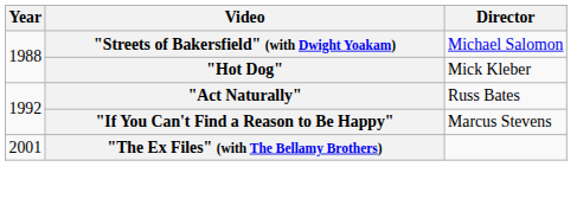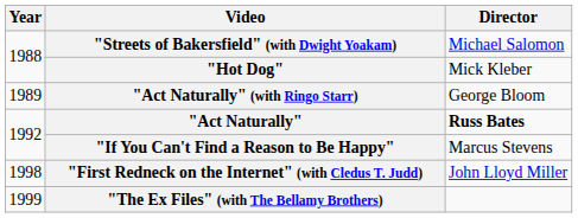 <table class="wikitable plainrowheaders">
 <tr>
 <th>Year</th>
 <th style="width:24em;">Video</th>
 <th>Director</th>
 </tr>
 <tr>
 <td rowspan="2">1988</td>
 <th scope="row">"Streets of Bakersfield" <small>(with <a href='#'>Dwight Yoakam</a>)</small></th>
 <td><a href='#'>Michael Salomon</a></td>
 </tr>
 <tr>
 <th scope="row">"Hot Dog"</th>
 <td>Mick Kleber</td>
 </tr>
 <tr>
+<td>1989</td>
+<th scope="row">"Act Naturally" <small>(with <a href='#'>Ringo Starr</a>)</small></th>
+<td>George Bloom</td>
+</tr>
+<tr>
 <td rowspan="2">1992</td>
 <th scope="row">"Act Naturally"</th>
-<td>Russ Bates</td>
+<td><strong>Russ Bates</strong></td>
 </tr>
 <tr>
 <th scope="row">"If You Can't Find a Reason to Be Happy"</th>
 <td>Marcus Stevens</td>
 </tr>
 <tr>
-<td>2001</td>
+<td>1998</td>
+<th scope="row">"First Redneck on the Internet" <small>(with <a href='#'>Cledus T. Judd</a>)</small></th>
+<td><a href='#'>John Lloyd Miller</a></td>
+</tr>
+<tr>
+<td>1999</td>
 <th scope="row">"The Ex Files" <small>(with <a href='#'>The Bellamy Brothers</a>)</small></th>
 <td></td>
 </tr>
 </table>
